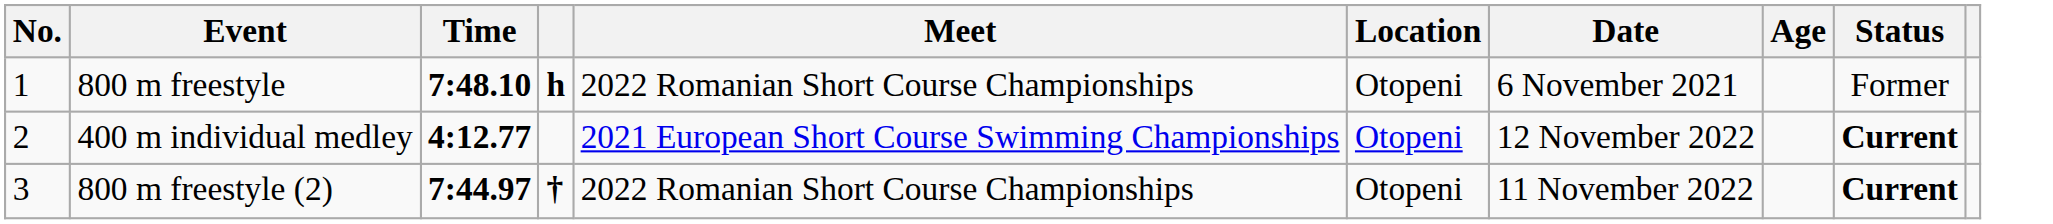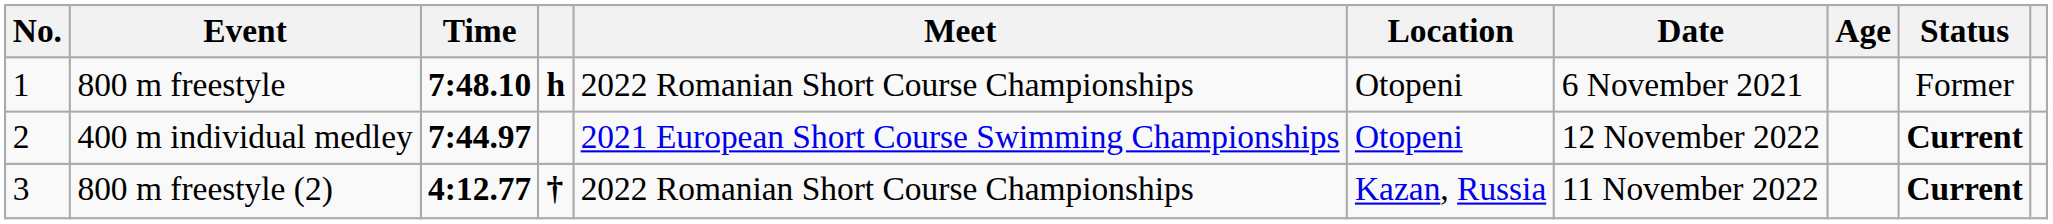 <table class="wikitable">
 <tr>
 <th>No.</th>
 <th>Event</th>
 <th>Time</th>
 <th></th>
 <th>Meet</th>
 <th>Location</th>
 <th>Date</th>
 <th>Age</th>
 <th>Status</th>
 <th></th>
 </tr>
 <tr>
 <td>1</td>
 <td>800 m freestyle</td>
 <td style="text-align:center;"><strong>7:48.10</strong></td>
 <td><strong>h</strong></td>
 <td>2022 Romanian Short Course Championships</td>
 <td>Otopeni</td>
 <td>6 November 2021</td>
 <td style="text-align:center;"></td>
 <td style="text-align:center;">Former</td>
 <td style="text-align:center;"></td>
 </tr>
 <tr>
 <td>2</td>
 <td>400 m individual medley</td>
-<td style="text-align:center;"><strong>4:12.77</strong></td>
+<td style="text-align:center;"><strong>7:44.97</strong></td>
 <td></td>
 <td><a href='#'>2021 European Short Course Swimming Championships</a></td>
 <td><a href='#'>Otopeni</a></td>
 <td>12 November 2022</td>
 <td style="text-align:center;"></td>
 <td style="text-align:center;"><strong>Current</strong></td>
 <td style="text-align:center;"></td>
 </tr>
 <tr>
 <td>3</td>
 <td>800 m freestyle (2)</td>
-<td style="text-align:center;"><strong>7:44.97</strong></td>
+<td style="text-align:center;"><strong>4:12.77</strong></td>
 <td><strong>†</strong></td>
 <td>2022 Romanian Short Course Championships</td>
-<td>Otopeni</td>
+<td><a href='#'>Kazan</a>, <a href='#'>Russia</a></td>
 <td>11 November 2022</td>
 <td style="text-align:center;"></td>
 <td style="text-align:center;"><strong>Current</strong></td>
 <td style="text-align:center;"></td>
 </tr>
 </table>
